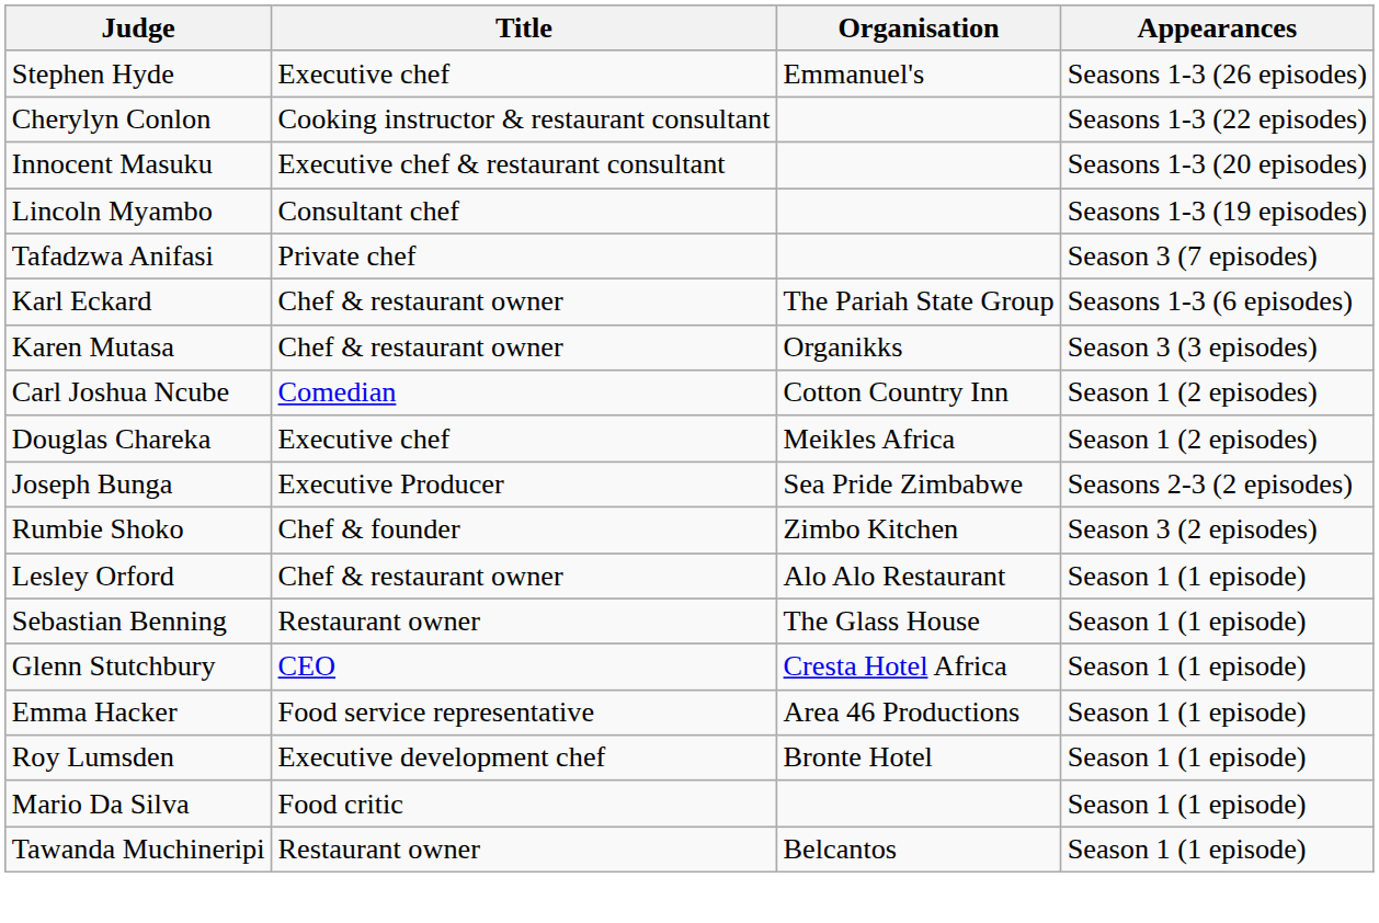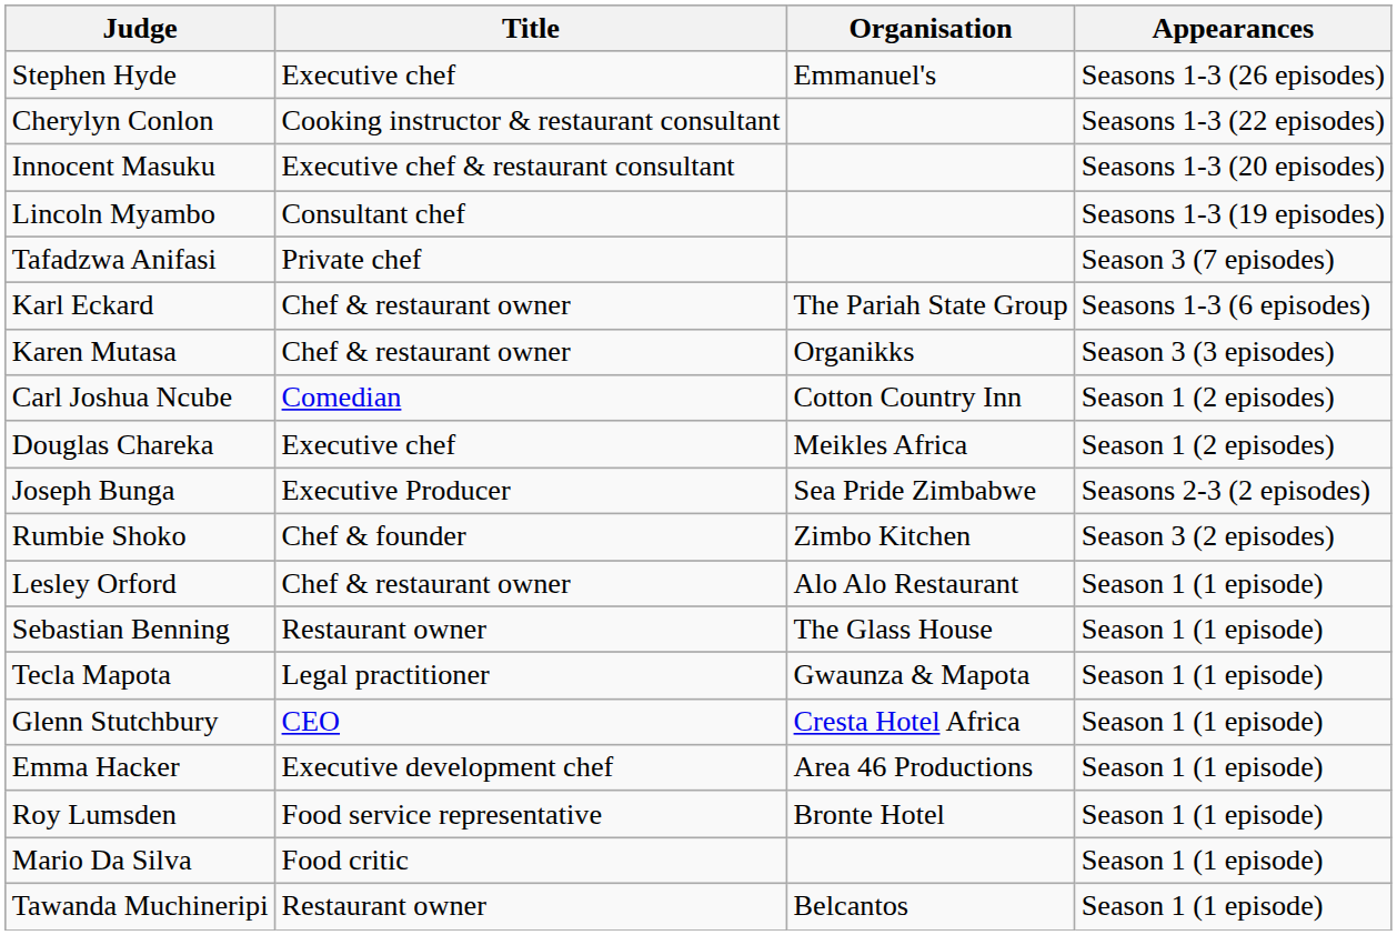 <table class="wikitable">
 <tr>
 <th>Judge</th>
 <th>Title</th>
 <th>Organisation</th>
 <th>Appearances</th>
 </tr>
 <tr>
 <td>Stephen Hyde</td>
 <td>Executive chef</td>
 <td>Emmanuel's</td>
 <td>Seasons 1-3 (26 episodes)</td>
 </tr>
 <tr>
 <td>Cherylyn Conlon</td>
 <td>Cooking instructor & restaurant consultant</td>
 <td></td>
 <td>Seasons 1-3 (22 episodes)</td>
 </tr>
 <tr>
 <td>Innocent Masuku</td>
 <td>Executive chef & restaurant consultant</td>
 <td></td>
 <td>Seasons 1-3 (20 episodes)</td>
 </tr>
 <tr>
 <td>Lincoln Myambo</td>
 <td>Consultant chef</td>
 <td></td>
 <td>Seasons 1-3 (19 episodes)</td>
 </tr>
 <tr>
 <td>Tafadzwa Anifasi</td>
 <td>Private chef</td>
 <td></td>
 <td>Season 3 (7 episodes)</td>
 </tr>
 <tr>
 <td>Karl Eckard</td>
 <td>Chef & restaurant owner</td>
 <td>The Pariah State Group</td>
 <td>Seasons 1-3 (6 episodes)</td>
 </tr>
 <tr>
 <td>Karen Mutasa</td>
 <td>Chef & restaurant owner</td>
 <td>Organikks</td>
 <td>Season 3 (3 episodes)</td>
 </tr>
 <tr>
 <td>Carl Joshua Ncube</td>
 <td><a href='#'>Comedian</a></td>
 <td>Cotton Country Inn</td>
 <td>Season 1 (2 episodes)</td>
 </tr>
 <tr>
 <td>Douglas Chareka</td>
 <td>Executive chef</td>
 <td>Meikles Africa</td>
 <td>Season 1 (2 episodes)</td>
 </tr>
 <tr>
 <td>Joseph Bunga</td>
 <td>Executive Producer</td>
 <td>Sea Pride Zimbabwe</td>
 <td>Seasons 2-3 (2 episodes)</td>
 </tr>
 <tr>
 <td>Rumbie Shoko</td>
 <td>Chef & founder</td>
 <td>Zimbo Kitchen</td>
 <td>Season 3 (2 episodes)</td>
 </tr>
 <tr>
 <td>Lesley Orford</td>
 <td>Chef & restaurant owner</td>
 <td>Alo Alo Restaurant</td>
 <td>Season 1 (1 episode)</td>
 </tr>
 <tr>
 <td>Sebastian Benning</td>
 <td>Restaurant owner</td>
 <td>The Glass House</td>
 <td>Season 1 (1 episode)</td>
 </tr>
 <tr>
+<td>Tecla Mapota</td>
+<td>Legal practitioner</td>
+<td>Gwaunza & Mapota</td>
+<td>Season 1 (1 episode)</td>
+</tr>
+<tr>
 <td>Glenn Stutchbury</td>
 <td><a href='#'>CEO</a></td>
 <td><a href='#'>Cresta Hotel</a> Africa</td>
 <td>Season 1 (1 episode)</td>
 </tr>
 <tr>
 <td>Emma Hacker</td>
-<td>Food service representative</td>
+<td>Executive development chef</td>
 <td>Area 46 Productions</td>
 <td>Season 1 (1 episode)</td>
 </tr>
 <tr>
 <td>Roy Lumsden</td>
-<td>Executive development chef</td>
+<td>Food service representative</td>
 <td>Bronte Hotel</td>
 <td>Season 1 (1 episode)</td>
 </tr>
 <tr>
 <td>Mario Da Silva</td>
 <td>Food critic</td>
 <td></td>
 <td>Season 1 (1 episode)</td>
 </tr>
 <tr>
 <td>Tawanda Muchineripi</td>
 <td>Restaurant owner</td>
 <td>Belcantos</td>
 <td>Season 1 (1 episode)</td>
 </tr>
 </table>
